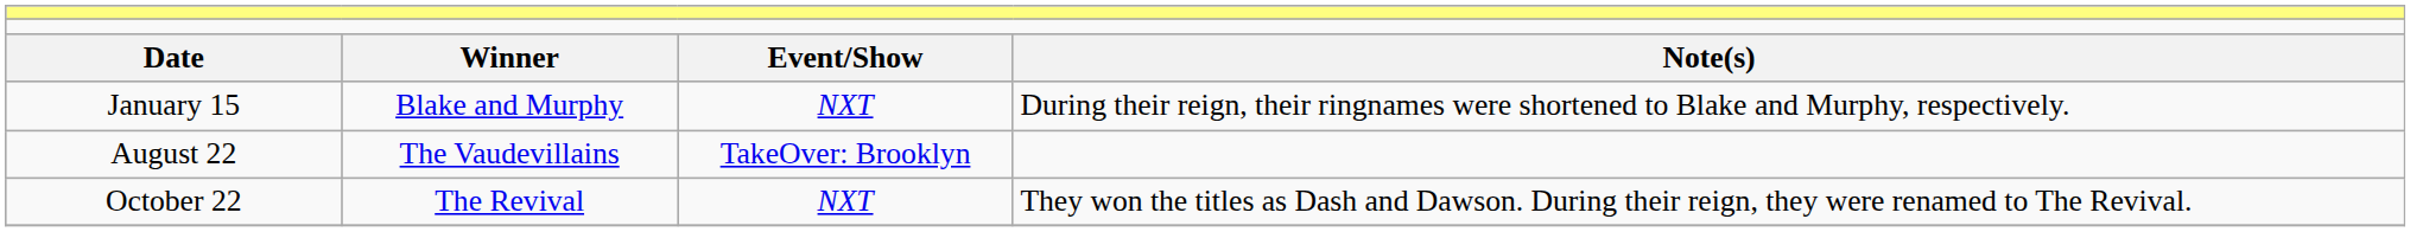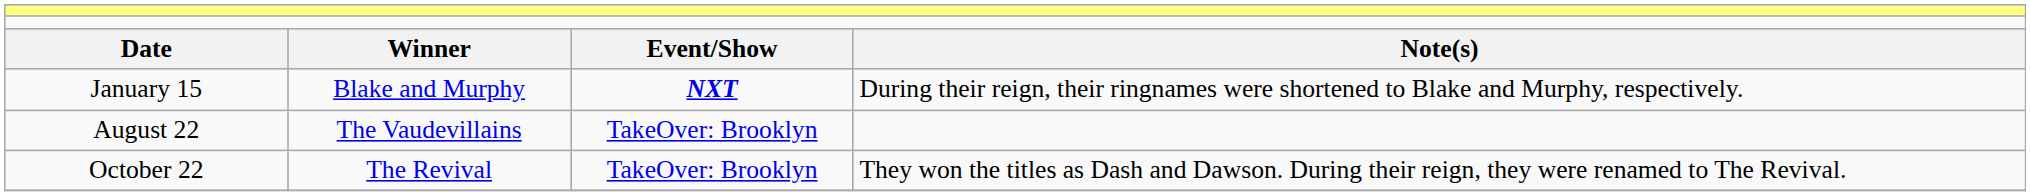 <table class="wikitable" style="text-align:center; width:100%;">
 <tr style="background:#FFFF80;">
 <td colspan="5"></td>
 </tr>
 <tr>
 <td colspan="5"><strong></strong></td>
 </tr>
 <tr>
 <th width=14%>Date</th>
 <th width=14%>Winner</th>
 <th width=14%>Event/Show</th>
 <th width=58%>Note(s)</th>
 </tr>
 <tr>
 <td>January 15<br></td>
 <td><a href='#'>Blake and Murphy</a><br></td>
-<td><em><a href='#'>NXT</a></em></td>
+<td><strong><em><a href='#'>NXT</a></em></strong></td>
 <td align=left>During their reign, their ringnames were shortened to Blake and Murphy, respectively.</td>
 </tr>
 <tr>
 <td>August 22</td>
 <td><a href='#'>The Vaudevillains</a><br></td>
 <td><a href='#'>TakeOver: Brooklyn</a></td>
 <td></td>
 </tr>
 <tr>
 <td>October 22<br></td>
 <td><a href='#'>The Revival</a><br></td>
-<td><em><a href='#'>NXT</a></em></td>
+<td><a href='#'>TakeOver: Brooklyn</a></td>
 <td align=left>They won the titles as Dash and Dawson. During their reign, they were renamed to The Revival.</td>
 </tr>
 <tr>
 </tr>
 </table>
